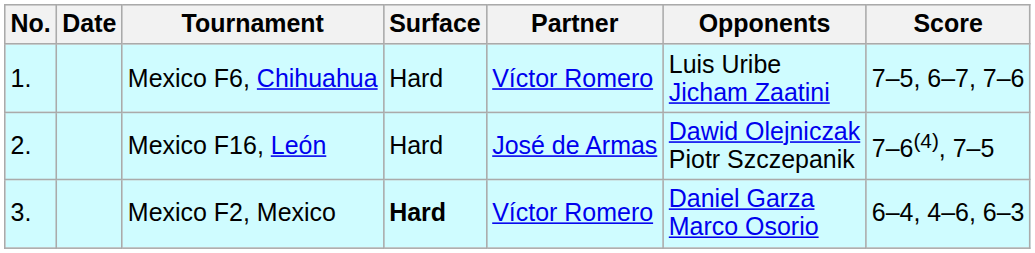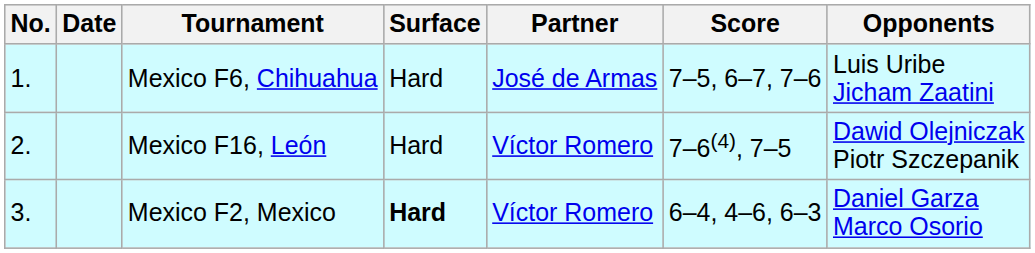 <table class="sortable wikitable">
 <tr>
 <th>No.</th>
 <th>Date</th>
 <th>Tournament</th>
 <th>Surface</th>
 <th>Partner</th>
+<th class="unsortable">Score</th>
 <th>Opponents</th>
-<th class="unsortable">Score</th>
 </tr>
 <tr style="background:#cffcff;">
 <td>1.</td>
 <td></td>
 <td>Mexico F6, <a href='#'>Chihuahua</a></td>
 <td>Hard</td>
-<td> <a href='#'>Víctor Romero</a></td>
+<td> <a href='#'>José de Armas</a></td>
+<td>7–5, 6–7, 7–6</td>
 <td> Luis Uribe <br>  <a href='#'>Jicham Zaatini</a></td>
-<td>7–5, 6–7, 7–6</td>
 </tr>
 <tr style="background:#cffcff;">
 <td>2.</td>
 <td></td>
 <td>Mexico F16, <a href='#'>León</a></td>
 <td>Hard</td>
-<td> <a href='#'>José de Armas</a></td>
+<td> <a href='#'>Víctor Romero</a></td>
+<td>7–6<sup>(4)</sup>, 7–5</td>
 <td> <a href='#'>Dawid Olejniczak</a> <br>  Piotr Szczepanik</td>
-<td>7–6<sup>(4)</sup>, 7–5</td>
 </tr>
 <tr style="background:#cffcff;">
 <td>3.</td>
 <td></td>
 <td>Mexico F2, Mexico</td>
 <td><strong>Hard</strong></td>
 <td> <a href='#'>Víctor Romero</a></td>
+<td>6–4, 4–6, 6–3</td>
 <td> <a href='#'>Daniel Garza</a> <br>  <a href='#'>Marco Osorio</a></td>
-<td>6–4, 4–6, 6–3</td>
 </tr>
 </table>
